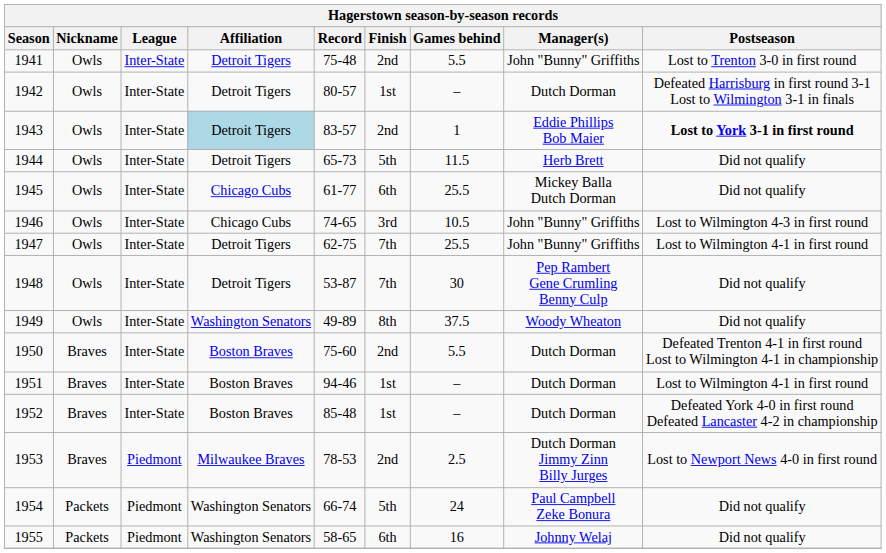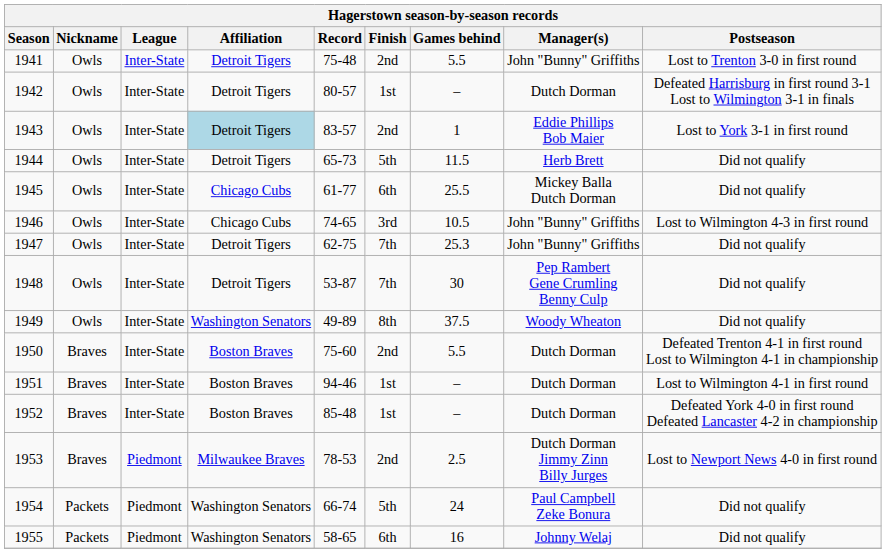 <table class="wikitable " style="text-align:center;">
 <tr style="font-weight:bold; background:#ddd;"|>
 <th colspan="9">Hagerstown season-by-season records</th>
 </tr>
 <tr>
 <th>Season</th>
 <th>Nickname</th>
 <th>League</th>
 <th>Affiliation</th>
 <th>Record</th>
 <th>Finish</th>
 <th>Games behind</th>
 <th>Manager(s)</th>
 <th>Postseason</th>
 </tr>
 <tr>
 <td>1941</td>
 <td>Owls</td>
 <td><a href='#'>Inter-State</a></td>
 <td><a href='#'>Detroit Tigers</a></td>
 <td>75-48</td>
 <td>2nd</td>
 <td>5.5</td>
 <td>John "Bunny" Griffiths</td>
 <td>Lost to <a href='#'>Trenton</a> 3-0 in first round</td>
 </tr>
 <tr>
 <td>1942</td>
 <td>Owls</td>
 <td>Inter-State</td>
 <td>Detroit Tigers</td>
 <td>80-57</td>
 <td>1st</td>
 <td>–</td>
 <td>Dutch Dorman</td>
 <td>Defeated <a href='#'>Harrisburg</a> in first round 3-1 <br> Lost to <a href='#'>Wilmington</a> 3-1 in finals</td>
 </tr>
 <tr>
 <td>1943</td>
 <td>Owls</td>
 <td>Inter-State</td>
 <td style="background: lightblue;">Detroit Tigers</td>
 <td>83-57</td>
 <td>2nd</td>
 <td>1</td>
 <td><a href='#'>Eddie Phillips</a> <br> <a href='#'>Bob Maier</a></td>
-<td><strong>Lost to <a href='#'>York</a> 3-1 in first round</strong></td>
+<td>Lost to <a href='#'>York</a> 3-1 in first round</td>
 </tr>
 <tr>
 <td>1944</td>
 <td>Owls</td>
 <td>Inter-State</td>
 <td>Detroit Tigers</td>
 <td>65-73</td>
 <td>5th</td>
 <td>11.5</td>
 <td><a href='#'>Herb Brett</a></td>
 <td>Did not qualify</td>
 </tr>
 <tr>
 <td>1945</td>
 <td>Owls</td>
 <td>Inter-State</td>
 <td><a href='#'>Chicago Cubs</a></td>
 <td>61-77</td>
 <td>6th</td>
 <td>25.5</td>
 <td>Mickey Balla <br> Dutch Dorman</td>
 <td>Did not qualify</td>
 </tr>
 <tr>
 <td>1946</td>
 <td>Owls</td>
 <td>Inter-State</td>
 <td>Chicago Cubs</td>
 <td>74-65</td>
 <td>3rd</td>
 <td>10.5</td>
 <td>John "Bunny" Griffiths</td>
 <td>Lost to Wilmington 4-3 in first round</td>
 </tr>
 <tr>
 <td>1947</td>
 <td>Owls</td>
 <td>Inter-State</td>
 <td>Detroit Tigers</td>
 <td>62-75</td>
 <td>7th</td>
-<td>25.5</td>
+<td>25.3</td>
 <td>John "Bunny" Griffiths</td>
-<td>Lost to Wilmington 4-1 in first round</td>
+<td>Did not qualify</td>
 </tr>
 <tr>
 <td>1948</td>
 <td>Owls</td>
 <td>Inter-State</td>
 <td>Detroit Tigers</td>
 <td>53-87</td>
 <td>7th</td>
 <td>30</td>
 <td><a href='#'>Pep Rambert</a> <br> <a href='#'>Gene Crumling</a> <br> <a href='#'>Benny Culp</a></td>
 <td>Did not qualify</td>
 </tr>
 <tr>
 <td>1949</td>
 <td>Owls</td>
 <td>Inter-State</td>
 <td><a href='#'>Washington Senators</a></td>
 <td>49-89</td>
 <td>8th</td>
 <td>37.5</td>
 <td><a href='#'>Woody Wheaton</a></td>
 <td>Did not qualify</td>
 </tr>
 <tr>
 <td>1950</td>
 <td>Braves</td>
 <td>Inter-State</td>
 <td><a href='#'>Boston Braves</a></td>
 <td>75-60</td>
 <td>2nd</td>
 <td>5.5</td>
 <td>Dutch Dorman</td>
 <td>Defeated Trenton 4-1 in first round  <br> Lost to Wilmington 4-1 in championship</td>
 </tr>
 <tr>
 <td>1951</td>
 <td>Braves</td>
 <td>Inter-State</td>
 <td>Boston Braves</td>
 <td>94-46</td>
 <td>1st</td>
 <td>–</td>
 <td>Dutch Dorman</td>
 <td>Lost to Wilmington 4-1 in first round</td>
 </tr>
 <tr>
 <td>1952</td>
 <td>Braves</td>
 <td>Inter-State</td>
 <td>Boston Braves</td>
 <td>85-48</td>
 <td>1st</td>
 <td>–</td>
 <td>Dutch Dorman</td>
 <td>Defeated York 4-0 in first round <br> Defeated <a href='#'>Lancaster</a> 4-2 in championship</td>
 </tr>
 <tr>
 <td>1953</td>
 <td>Braves</td>
 <td><a href='#'>Piedmont</a></td>
 <td><a href='#'>Milwaukee Braves</a></td>
 <td>78-53</td>
 <td>2nd</td>
 <td>2.5</td>
 <td>Dutch Dorman <br> <a href='#'>Jimmy Zinn</a> <br> <a href='#'>Billy Jurges</a></td>
 <td>Lost to <a href='#'>Newport News</a> 4-0 in first round</td>
 </tr>
 <tr>
 <td>1954</td>
 <td>Packets</td>
 <td>Piedmont</td>
 <td>Washington Senators</td>
 <td>66-74</td>
 <td>5th</td>
 <td>24</td>
 <td><a href='#'>Paul Campbell</a> <br> <a href='#'>Zeke Bonura</a></td>
 <td>Did not qualify</td>
 </tr>
 <tr>
 <td>1955</td>
 <td>Packets</td>
 <td>Piedmont</td>
 <td>Washington Senators</td>
 <td>58-65</td>
 <td>6th</td>
 <td>16</td>
 <td><a href='#'>Johnny Welaj</a></td>
 <td>Did not qualify</td>
 </tr>
 <tr>
 </tr>
 </table>
